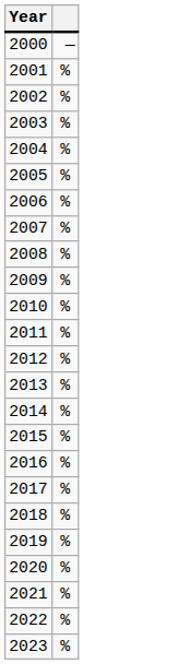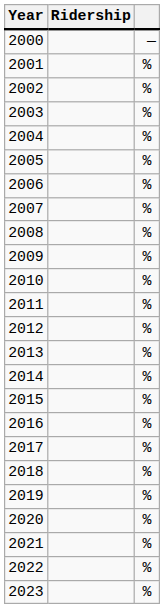 <table class="wikitable sortable mw-collapsible autocollapse floatright" style="border-spacing: 1px; text-align:center; font-size:95%;">
 <tr>
 <th scope="col" style="border-bottom:2px solid black">Year</th>
+<th scope="col" style="border-bottom:2px solid black">Ridership</th>
 <th scope="col" style="border-bottom:2px solid black"></th>
 </tr>
 <tr>
 <td>2000</td>
+<td></td>
 <td> —</td>
 </tr>
 <tr>
 <td>2001</td>
+<td></td>
 <td>% </td>
 </tr>
 <tr>
 <td>2002</td>
+<td></td>
 <td>% </td>
 </tr>
 <tr>
 <td>2003</td>
+<td></td>
 <td>% </td>
 </tr>
 <tr>
 <td>2004</td>
+<td></td>
 <td>% </td>
 </tr>
 <tr>
 <td>2005</td>
+<td></td>
 <td>% </td>
 </tr>
 <tr>
 <td>2006</td>
+<td></td>
 <td>% </td>
 </tr>
 <tr>
 <td>2007</td>
+<td></td>
 <td>% </td>
 </tr>
 <tr>
 <td>2008</td>
+<td></td>
 <td>% </td>
 </tr>
 <tr>
 <td>2009</td>
+<td></td>
 <td>% </td>
 </tr>
 <tr>
 <td>2010</td>
+<td></td>
 <td>% </td>
 </tr>
 <tr>
 <td>2011</td>
+<td></td>
 <td>% </td>
 </tr>
 <tr>
 <td>2012</td>
+<td></td>
 <td>% </td>
 </tr>
 <tr>
 <td>2013</td>
+<td></td>
 <td>% </td>
 </tr>
 <tr>
 <td>2014</td>
+<td></td>
 <td>% </td>
 </tr>
 <tr>
 <td>2015</td>
+<td></td>
 <td>% </td>
 </tr>
 <tr>
 <td>2016</td>
+<td></td>
 <td>% </td>
 </tr>
 <tr>
 <td>2017</td>
+<td></td>
 <td>% </td>
 </tr>
 <tr>
 <td>2018</td>
+<td></td>
 <td>% </td>
 </tr>
 <tr>
 <td>2019</td>
+<td></td>
 <td>% </td>
 </tr>
 <tr>
 <td>2020</td>
+<td></td>
 <td>% </td>
 </tr>
 <tr>
 <td>2021</td>
+<td></td>
 <td>% </td>
 </tr>
 <tr>
 <td>2022</td>
+<td></td>
 <td>% </td>
 </tr>
 <tr>
 <td>2023</td>
+<td></td>
 <td>% </td>
 </tr>
 </table>
